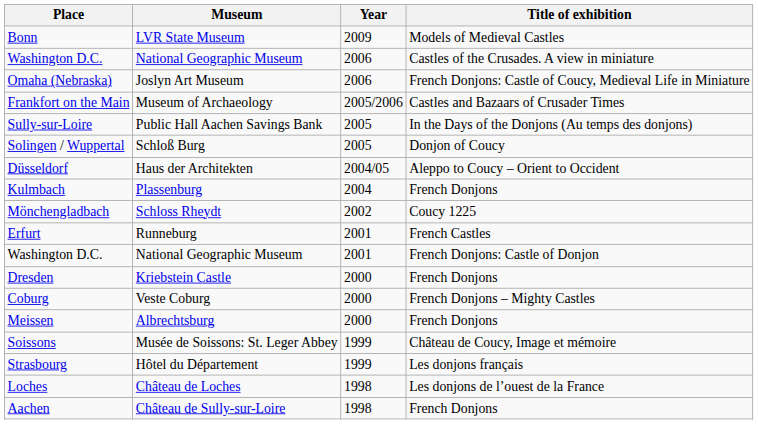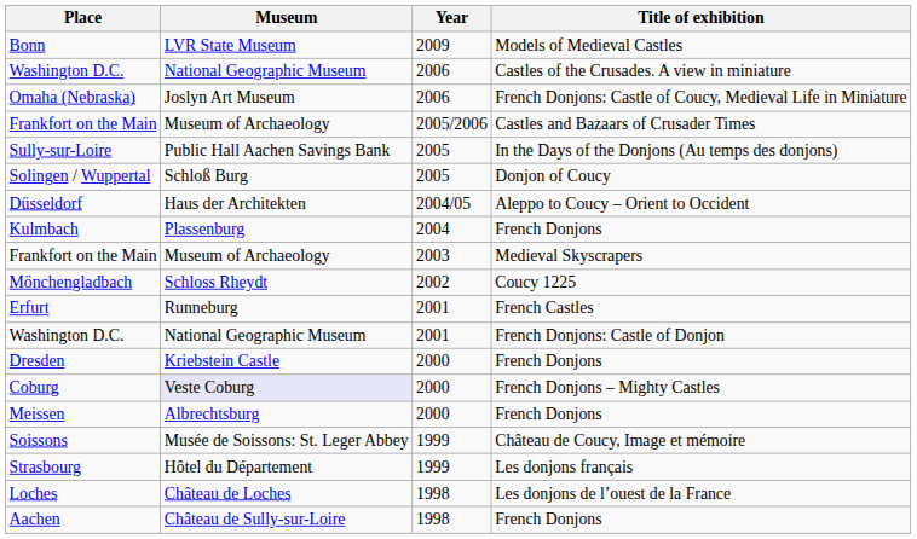 <table class="wikitable">
 <tr>
 <th>Place</th>
 <th>Museum</th>
 <th>Year</th>
 <th>Title of exhibition</th>
 </tr>
 <tr>
 <td><a href='#'>Bonn</a></td>
 <td><a href='#'>LVR State Museum</a></td>
 <td>2009</td>
 <td>Models of Medieval Castles</td>
 </tr>
 <tr>
 <td><a href='#'>Washington D.C.</a></td>
 <td><a href='#'>National Geographic Museum</a></td>
 <td>2006</td>
 <td>Castles of the Crusades. A view in miniature</td>
 </tr>
 <tr>
 <td><a href='#'>Omaha (Nebraska)</a></td>
 <td>Joslyn Art Museum</td>
 <td>2006</td>
 <td>French Donjons: Castle of Coucy, Medieval Life in Miniature</td>
 </tr>
 <tr>
 <td><a href='#'>Frankfort on the Main</a></td>
 <td>Museum of Archaeology</td>
 <td>2005/2006</td>
 <td>Castles and Bazaars of Crusader Times</td>
 </tr>
 <tr>
 <td><a href='#'>Sully-sur-Loire</a></td>
 <td>Public Hall Aachen Savings Bank</td>
 <td>2005</td>
 <td>In the Days of the Donjons (Au temps des donjons)</td>
 </tr>
 <tr>
 <td><a href='#'>Solingen</a> / <a href='#'>Wuppertal</a></td>
 <td>Schloß Burg</td>
 <td>2005</td>
 <td>Donjon of Coucy</td>
 </tr>
 <tr>
 <td><a href='#'>Düsseldorf</a></td>
 <td>Haus der Architekten</td>
 <td>2004/05</td>
 <td>Aleppo to Coucy – Orient to Occident</td>
 </tr>
 <tr>
 <td><a href='#'>Kulmbach</a></td>
 <td><a href='#'>Plassenburg</a></td>
 <td>2004</td>
 <td>French Donjons</td>
 </tr>
 <tr>
+<td>Frankfort on the Main</td>
+<td>Museum of Archaeology</td>
+<td>2003</td>
+<td>Medieval Skyscrapers</td>
+</tr>
+<tr>
 <td><a href='#'>Mönchengladbach</a></td>
 <td><a href='#'>Schloss Rheydt</a></td>
 <td>2002</td>
 <td>Coucy 1225</td>
 </tr>
 <tr>
 <td><a href='#'>Erfurt</a></td>
 <td>Runneburg</td>
 <td>2001</td>
 <td>French Castles</td>
 </tr>
 <tr>
 <td>Washington D.C.</td>
 <td>National Geographic Museum</td>
 <td>2001</td>
 <td>French Donjons: Castle of Donjon</td>
 </tr>
 <tr>
 <td><a href='#'>Dresden</a></td>
 <td><a href='#'>Kriebstein Castle</a></td>
 <td>2000</td>
 <td>French Donjons</td>
 </tr>
 <tr>
 <td><a href='#'>Coburg</a></td>
-<td>Veste Coburg</td>
+<td style="background: lavender;">Veste Coburg</td>
 <td>2000</td>
 <td>French Donjons – Mighty Castles</td>
 </tr>
 <tr>
 <td><a href='#'>Meissen</a></td>
 <td><a href='#'>Albrechtsburg</a></td>
 <td>2000</td>
 <td>French Donjons</td>
 </tr>
 <tr>
 <td><a href='#'>Soissons</a></td>
 <td>Musée de Soissons: St. Leger Abbey</td>
 <td>1999</td>
 <td>Château de Coucy, Image et mémoire</td>
 </tr>
 <tr>
 <td><a href='#'>Strasbourg</a></td>
 <td>Hôtel du Département</td>
 <td>1999</td>
 <td>Les donjons français</td>
 </tr>
 <tr>
 <td><a href='#'>Loches</a></td>
 <td><a href='#'>Château de Loches</a></td>
 <td>1998</td>
 <td>Les donjons de l’ouest de la France</td>
 </tr>
 <tr>
 <td><a href='#'>Aachen</a></td>
 <td><a href='#'>Château de Sully-sur-Loire</a></td>
 <td>1998</td>
 <td>French Donjons</td>
 </tr>
 </table>
